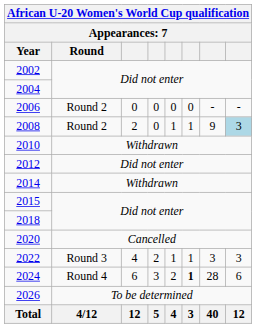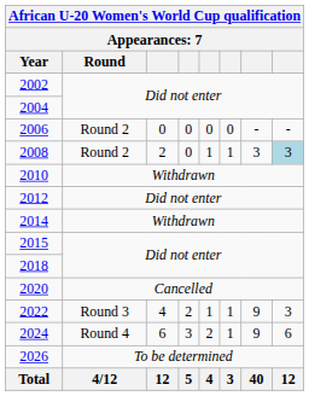 <table class="wikitable" style="text-align: center;">
 <tr>
 <th colspan=8><a href='#'>African U-20 Women's World Cup qualification</a></th>
 </tr>
 <tr>
 <th colspan=8>Appearances: 7</th>
 </tr>
 <tr>
 <th>Year</th>
 <th>Round</th>
 <th></th>
 <th></th>
 <th></th>
 <th></th>
 <th></th>
 <th></th>
 </tr>
 <tr>
 <td><a href='#'>2002</a></td>
 <td colspan=7 rowspan=2><em>Did not enter</em></td>
 </tr>
 <tr>
 <td><a href='#'>2004</a></td>
 </tr>
 <tr>
 <td><a href='#'>2006</a></td>
 <td>Round 2</td>
 <td>0</td>
 <td>0</td>
 <td>0</td>
 <td>0</td>
 <td>-</td>
 <td>-</td>
 </tr>
 <tr>
 <td><a href='#'>2008</a></td>
 <td>Round 2</td>
 <td>2</td>
 <td>0</td>
 <td>1</td>
 <td>1</td>
-<td>9</td>
+<td>3</td>
 <td style="background: lightblue;">3</td>
 </tr>
 <tr>
 <td><a href='#'>2010</a></td>
 <td colspan=7><em>Withdrawn</em></td>
 </tr>
 <tr>
 <td><a href='#'>2012</a></td>
 <td colspan=7><em>Did not enter</em></td>
 </tr>
 <tr>
 <td><a href='#'>2014</a></td>
 <td colspan=7><em>Withdrawn</em></td>
 </tr>
 <tr>
 <td><a href='#'>2015</a></td>
 <td rowspan=2 colspan=7><em>Did not enter</em></td>
 </tr>
 <tr>
 <td><a href='#'>2018</a></td>
 </tr>
 <tr>
 <td><a href='#'>2020</a></td>
 <td colspan=7><em>Cancelled</em></td>
 </tr>
 <tr>
 <td><a href='#'>2022</a></td>
 <td>Round 3</td>
 <td>4</td>
 <td>2</td>
 <td>1</td>
 <td>1</td>
-<td>3</td>
+<td>9</td>
 <td>3</td>
 </tr>
 <tr>
 <td><a href='#'>2024</a></td>
 <td>Round 4</td>
 <td>6</td>
 <td>3</td>
 <td>2</td>
-<td><strong>1</strong></td>
-<td>28</td>
+<td>1</td>
+<td>9</td>
 <td>6</td>
 </tr>
 <tr>
 <td><a href='#'>2026</a></td>
 <td colspan=7><em>To be determined</em></td>
 </tr>
 <tr>
 <th>Total</th>
 <th>4/12</th>
 <th>12</th>
 <th>5</th>
 <th>4</th>
 <th>3</th>
 <th>40</th>
 <th>12</th>
 </tr>
 </table>
